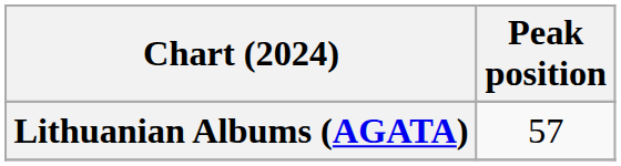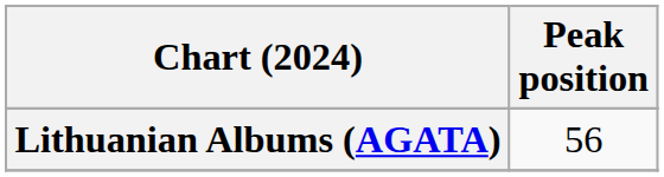 <table class="wikitable sortable plainrowheaders" style="text-align:center">
 <tr>
 <th scope="col">Chart (2024)</th>
 <th scope="col">Peak<br>position</th>
 </tr>
 <tr>
 </tr>
 <tr>
 </tr>
 <tr>
 </tr>
 <tr>
 </tr>
 <tr>
 </tr>
 <tr>
 </tr>
 <tr>
 <th scope="row">Lithuanian Albums (<a href='#'>AGATA</a>)</th>
-<td>57</td>
+<td>56</td>
 </tr>
 <tr>
 </tr>
 <tr>
 </tr>
 <tr>
 </tr>
 <tr>
 </tr>
 <tr>
 </tr>
 <tr>
 </tr>
 <tr>
 </tr>
 <tr>
 </tr>
 <tr>
 </tr>
 </table>
